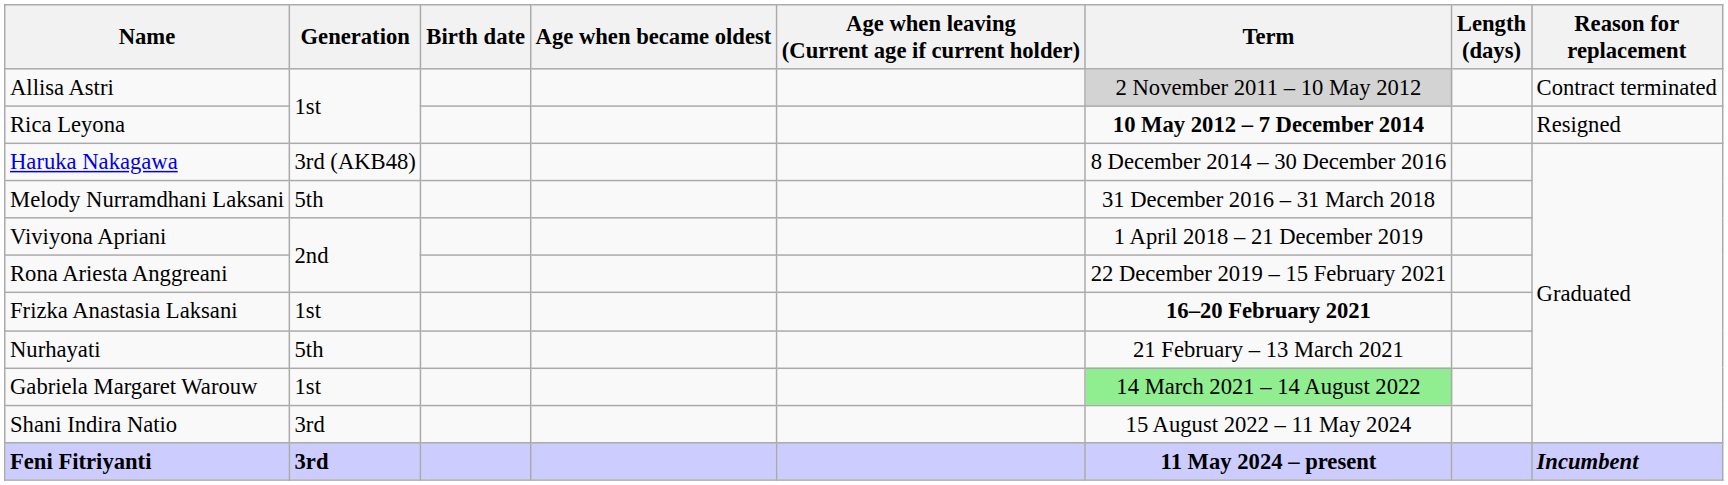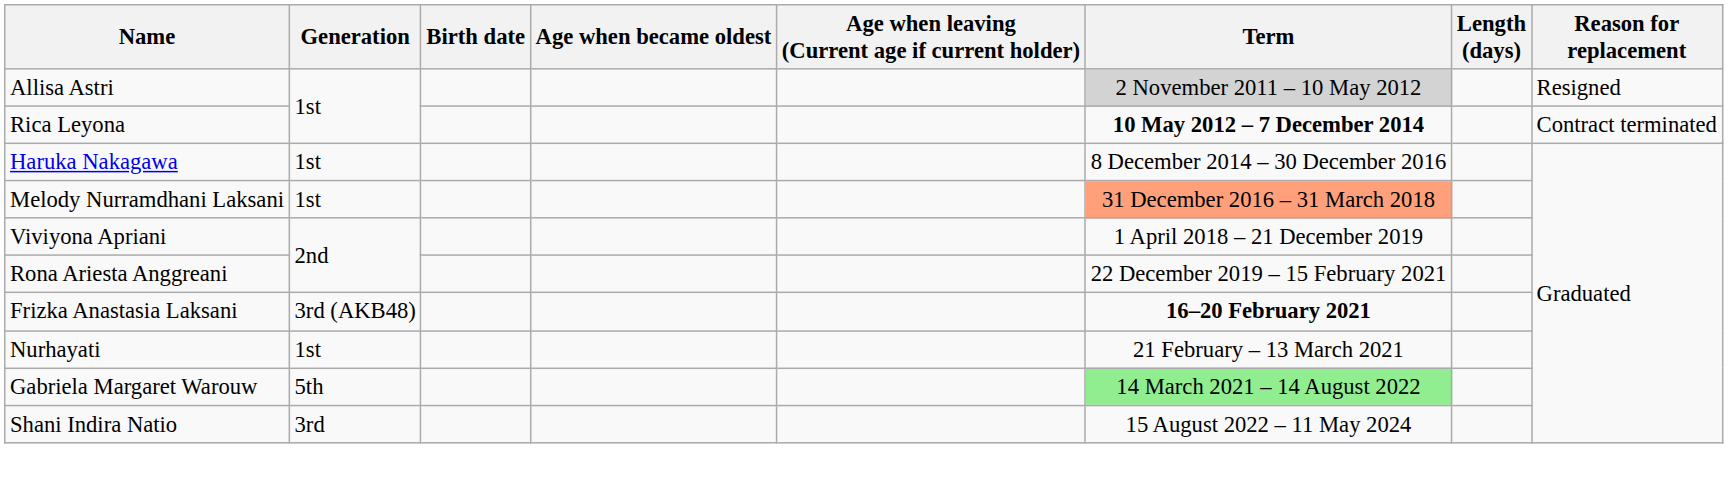 <table class="wikitable sortable" style="font-size:95%;">
 <tr>
 <th>Name</th>
 <th>Generation</th>
 <th>Birth date</th>
 <th>Age when became oldest</th>
 <th>Age when leaving<br>(Current age if current holder)</th>
 <th class="unsortable">Term</th>
 <th>Length<br>(days)</th>
 <th>Reason for<br>replacement</th>
 </tr>
 <tr>
 <td>Allisa Astri</td>
 <td rowspan=2>1st</td>
 <td style="text-align:right;"></td>
 <td style="text-align:right;"></td>
 <td style="text-align:right;"></td>
 <td style="background: lightgrey; text-align:center;">2 November 2011 – 10 May 2012</td>
 <td></td>
-<td>Contract terminated</td>
+<td>Resigned</td>
 </tr>
 <tr>
 <td>Rica Leyona</td>
 <td style="text-align:right;"></td>
 <td style="text-align:right;"></td>
 <td style="text-align:right;"></td>
 <td style="text-align:center;"><strong>10 May 2012 – 7 December 2014</strong></td>
 <td></td>
-<td>Resigned</td>
+<td>Contract terminated</td>
 </tr>
 <tr>
 <td><a href='#'>Haruka Nakagawa</a></td>
-<td>3rd (AKB48)</td>
+<td>1st</td>
 <td style="text-align:right;"></td>
 <td style="text-align:right;"></td>
 <td style="text-align:right;"></td>
 <td style="text-align:center;">8 December 2014 – 30 December 2016</td>
 <td></td>
 <td rowspan=8>Graduated</td>
 </tr>
 <tr>
 <td>Melody Nurramdhani Laksani</td>
-<td>5th</td>
+<td>1st</td>
 <td style="text-align:right;"></td>
 <td style="text-align:right;"></td>
 <td style="text-align:right;"></td>
-<td style="text-align:center;">31 December 2016 – 31 March 2018</td>
+<td style="background: lightsalmon; text-align:center;">31 December 2016 – 31 March 2018</td>
 <td></td>
 </tr>
 <tr>
 <td>Viviyona Apriani</td>
 <td rowspan=2>2nd</td>
 <td style="text-align:right;"></td>
 <td style="text-align:right;"></td>
 <td style="text-align:right;"></td>
 <td style="text-align:center;">1 April 2018 – 21 December 2019</td>
 <td></td>
 </tr>
 <tr>
 <td>Rona Ariesta Anggreani</td>
 <td style="text-align:right;"></td>
 <td style="text-align:right;"></td>
 <td style="text-align:right;"></td>
 <td style="text-align:center;">22 December 2019 – 15 February 2021</td>
 <td></td>
 </tr>
 <tr>
 <td>Frizka Anastasia Laksani</td>
-<td>1st</td>
+<td>3rd (AKB48)</td>
 <td style="text-align:right;"></td>
 <td style="text-align:right;"></td>
 <td style="text-align:right;"></td>
 <td style="text-align:center;"><strong>16–20 February 2021</strong></td>
 <td></td>
 </tr>
 <tr>
 <td>Nurhayati</td>
-<td>5th</td>
+<td>1st</td>
 <td style="text-align:right;"></td>
 <td style="text-align:right;"></td>
 <td style="text-align:right;"></td>
 <td style="text-align:center;">21 February – 13 March 2021</td>
 <td></td>
 </tr>
 <tr>
 <td>Gabriela Margaret Warouw</td>
-<td>1st</td>
+<td>5th</td>
 <td style="text-align:right;"></td>
 <td style="text-align:right;"></td>
 <td style="text-align:right;"></td>
 <td style="background: lightgreen; text-align:center;">14 March 2021 – 14 August 2022</td>
 <td></td>
 </tr>
 <tr>
 <td>Shani Indira Natio</td>
 <td>3rd</td>
 <td style="text-align:right;"></td>
 <td style="text-align:right;"></td>
 <td style="text-align:right;"></td>
 <td style="text-align:center;">15 August 2022 – 11 May 2024</td>
 <td></td>
 </tr>
-<tr bgcolor="ccccff" style="font-weight:bold">
-<td>Feni Fitriyanti</td>
-<td>3rd</td>
-<td style="text-align:right;"></td>
-<td style="text-align:right;"></td>
-<td style="text-align:right;"></td>
-<td style="text-align:center;">11 May 2024 – present</td>
-<td></td>
-<td> <em>Incumbent</em></td>
-</tr>
 </table>
